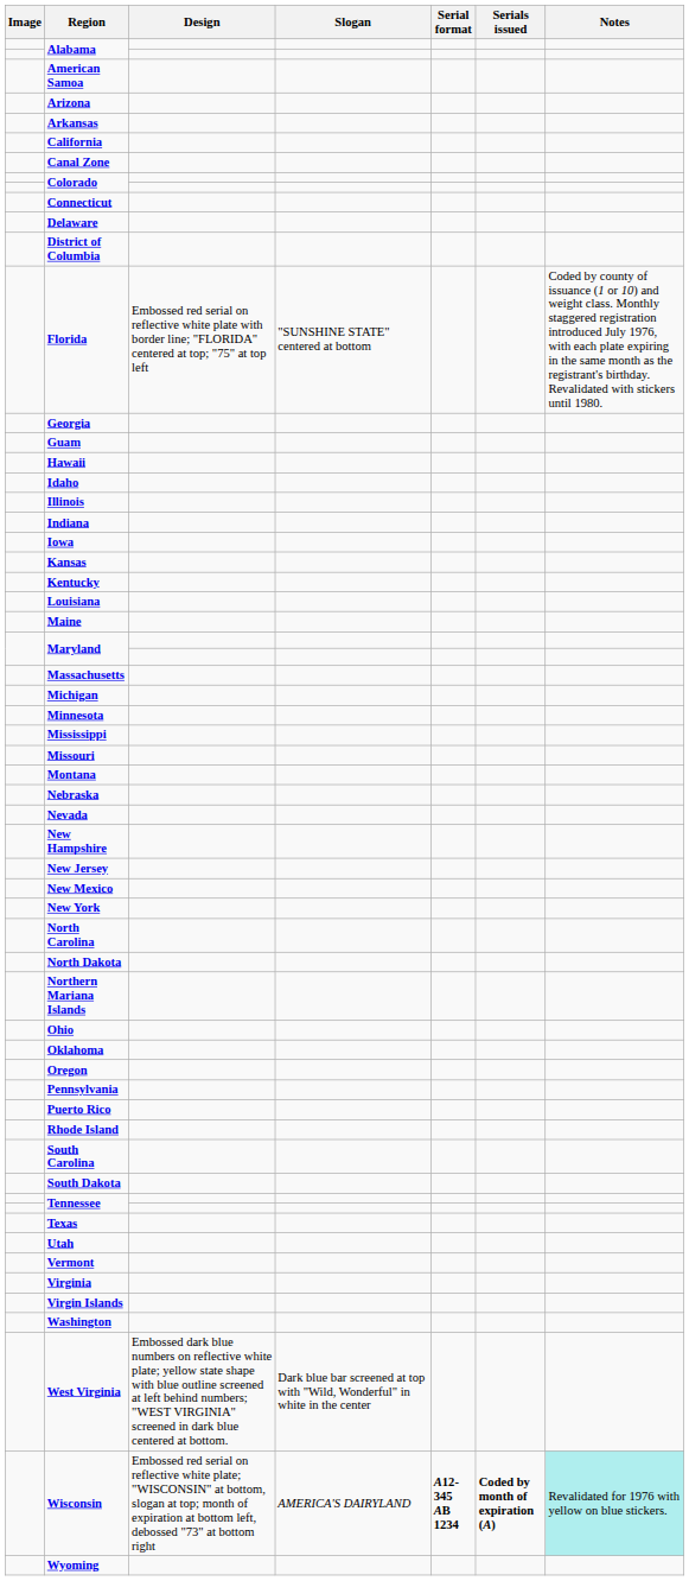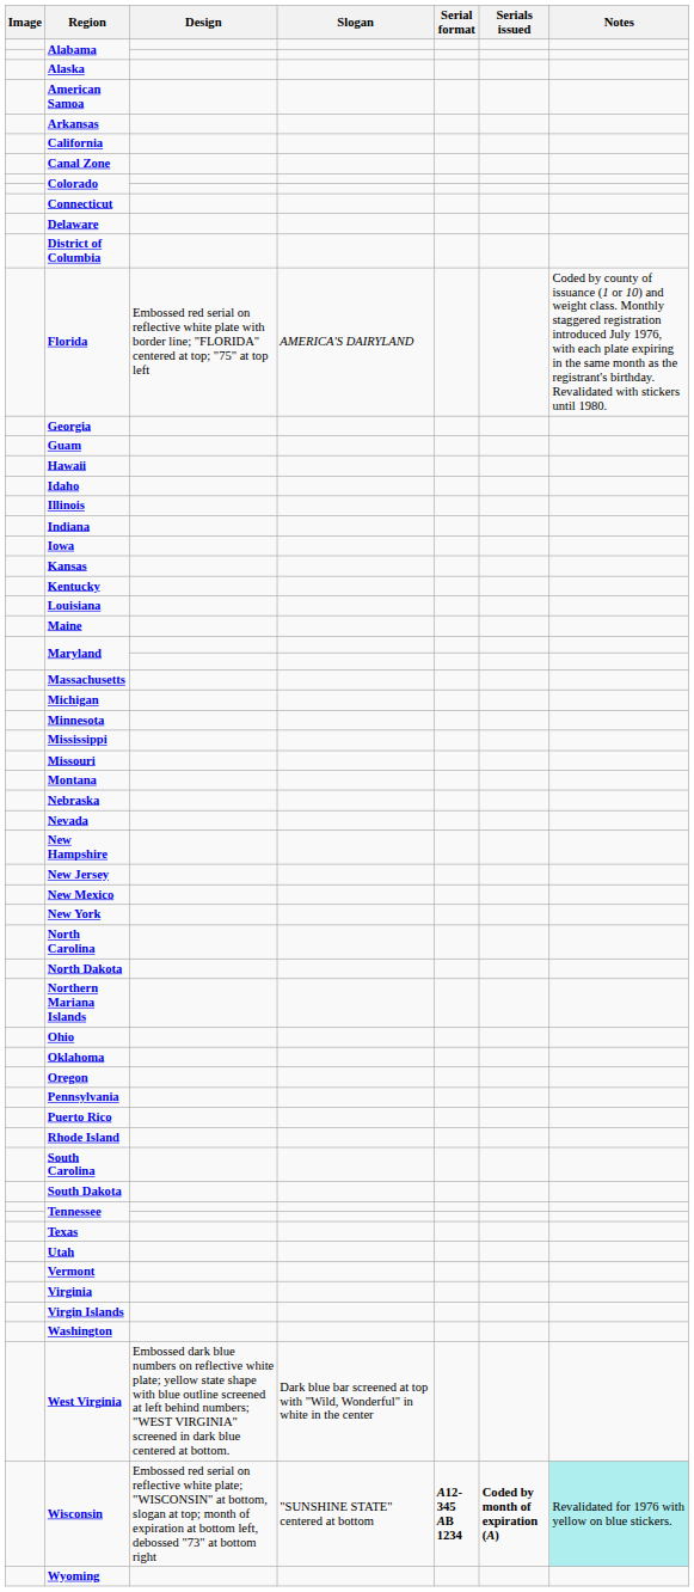 <table class="wikitable">
 <tr>
 <th>Image</th>
 <th>Region</th>
 <th>Design</th>
 <th>Slogan</th>
 <th>Serial format</th>
 <th>Serials issued</th>
 <th>Notes</th>
 </tr>
 <tr>
 <td></td>
 <td rowspan=2><strong><a href='#'>Alabama</a></strong></td>
 <td></td>
 <td></td>
 <td></td>
 <td></td>
 <td></td>
 </tr>
 <tr>
 <td></td>
 <td></td>
 <td></td>
 <td></td>
 <td></td>
 <td></td>
 </tr>
 <tr>
 <td></td>
-<td><strong><a href='#'>American Samoa</a></strong></td>
+<td><strong><a href='#'>Alaska</a></strong></td>
 <td></td>
 <td></td>
 <td></td>
 <td></td>
 <td></td>
 </tr>
 <tr>
 <td></td>
-<td><strong><a href='#'>Arizona</a></strong></td>
+<td><strong><a href='#'>American Samoa</a></strong></td>
 <td></td>
 <td></td>
 <td></td>
 <td></td>
 <td></td>
 </tr>
 <tr>
 <td></td>
 <td><strong><a href='#'>Arkansas</a></strong></td>
 <td></td>
 <td></td>
 <td></td>
 <td></td>
 <td></td>
 </tr>
 <tr>
 <td></td>
 <td><strong><a href='#'>California</a></strong></td>
 <td></td>
 <td></td>
 <td></td>
 <td></td>
 <td></td>
 </tr>
 <tr>
 <td></td>
 <td><strong><a href='#'>Canal Zone</a></strong></td>
 <td></td>
 <td></td>
 <td></td>
 <td></td>
 <td></td>
 </tr>
 <tr>
 <td></td>
 <td rowspan=2><strong><a href='#'>Colorado</a></strong></td>
 <td></td>
 <td></td>
 <td></td>
 <td></td>
 <td></td>
 </tr>
 <tr>
 <td></td>
 <td></td>
 <td></td>
 <td></td>
 <td></td>
 <td></td>
 </tr>
 <tr>
 <td></td>
 <td><strong><a href='#'>Connecticut</a></strong></td>
 <td></td>
 <td></td>
 <td></td>
 <td></td>
 <td></td>
 </tr>
 <tr>
 <td></td>
 <td><strong><a href='#'>Delaware</a></strong></td>
 <td></td>
 <td></td>
 <td></td>
 <td></td>
 <td></td>
 </tr>
 <tr>
 <td></td>
 <td><strong><a href='#'>District of<br>Columbia</a></strong></td>
 <td></td>
 <td></td>
 <td></td>
 <td></td>
 <td></td>
 </tr>
 <tr>
 <td></td>
 <td><strong><a href='#'>Florida</a></strong></td>
 <td>Embossed red serial on reflective white plate with border line; "FLORIDA" centered at top; "75" at top left</td>
-<td>"SUNSHINE STATE" centered at bottom</td>
+<td><em>AMERICA'S DAIRYLAND</em></td>
 <td></td>
 <td></td>
 <td>Coded by county of issuance (<em>1</em> or <em>10</em>) and weight class. Monthly staggered registration introduced July 1976, with each plate expiring in the same month as the registrant's birthday. Revalidated with stickers until 1980.</td>
 </tr>
 <tr>
 <td></td>
 <td><strong><a href='#'>Georgia</a></strong></td>
 <td></td>
 <td></td>
 <td></td>
 <td></td>
 <td></td>
 </tr>
 <tr>
 <td></td>
 <td><strong><a href='#'>Guam</a></strong></td>
 <td></td>
 <td></td>
 <td></td>
 <td></td>
 <td></td>
 </tr>
 <tr>
 <td></td>
 <td><strong><a href='#'>Hawaii</a></strong></td>
 <td></td>
 <td></td>
 <td></td>
 <td></td>
 <td></td>
 </tr>
 <tr>
 <td></td>
 <td><strong><a href='#'>Idaho</a></strong></td>
 <td></td>
 <td></td>
 <td></td>
 <td></td>
 <td></td>
 </tr>
 <tr>
 <td></td>
 <td><strong><a href='#'>Illinois</a></strong></td>
 <td></td>
 <td></td>
 <td></td>
 <td></td>
 <td></td>
 </tr>
 <tr>
 <td></td>
 <td><strong><a href='#'>Indiana</a></strong></td>
 <td></td>
 <td></td>
 <td></td>
 <td></td>
 <td></td>
 </tr>
 <tr>
 <td></td>
 <td><strong><a href='#'>Iowa</a></strong></td>
 <td></td>
 <td></td>
 <td></td>
 <td></td>
 <td></td>
 </tr>
 <tr>
 <td></td>
 <td><strong><a href='#'>Kansas</a></strong></td>
 <td></td>
 <td></td>
 <td></td>
 <td></td>
 <td></td>
 </tr>
 <tr>
 <td></td>
 <td><strong><a href='#'>Kentucky</a></strong></td>
 <td></td>
 <td></td>
 <td></td>
 <td></td>
 <td></td>
 </tr>
 <tr>
 <td></td>
 <td><strong><a href='#'>Louisiana</a></strong></td>
 <td></td>
 <td></td>
 <td></td>
 <td></td>
 <td></td>
 </tr>
 <tr>
 <td></td>
 <td><strong><a href='#'>Maine</a></strong></td>
 <td></td>
 <td></td>
 <td></td>
 <td></td>
 <td></td>
 </tr>
 <tr>
 <td rowspan="2"><br><br></td>
 <td rowspan="2"><strong><a href='#'>Maryland</a></strong></td>
 <td></td>
 <td></td>
 <td></td>
 <td></td>
 <td></td>
 </tr>
 <tr>
 <td></td>
 <td></td>
 <td></td>
 <td></td>
 <td></td>
 </tr>
 <tr>
 <td></td>
 <td><strong><a href='#'>Massachusetts</a></strong></td>
 <td></td>
 <td></td>
 <td></td>
 <td></td>
 <td></td>
 </tr>
 <tr>
 <td></td>
 <td><strong><a href='#'>Michigan</a></strong></td>
 <td></td>
 <td></td>
 <td></td>
 <td></td>
 <td></td>
 </tr>
 <tr>
 <td></td>
 <td><strong><a href='#'>Minnesota</a></strong></td>
 <td></td>
 <td></td>
 <td></td>
 <td></td>
 <td></td>
 </tr>
 <tr>
 <td></td>
 <td><strong><a href='#'>Mississippi</a></strong></td>
 <td></td>
 <td></td>
 <td></td>
 <td></td>
 <td></td>
 </tr>
 <tr>
 <td></td>
 <td><strong><a href='#'>Missouri</a></strong></td>
 <td></td>
 <td></td>
 <td></td>
 <td></td>
 <td></td>
 </tr>
 <tr>
 <td></td>
 <td><strong><a href='#'>Montana</a></strong></td>
 <td></td>
 <td></td>
 <td></td>
 <td></td>
 <td></td>
 </tr>
 <tr>
 <td></td>
 <td><strong><a href='#'>Nebraska</a></strong></td>
 <td></td>
 <td></td>
 <td></td>
 <td></td>
 <td></td>
 </tr>
 <tr>
 <td></td>
 <td><strong><a href='#'>Nevada</a></strong></td>
 <td></td>
 <td></td>
 <td></td>
 <td></td>
 <td></td>
 </tr>
 <tr>
 <td></td>
 <td><strong><a href='#'>New Hampshire</a></strong></td>
 <td></td>
 <td></td>
 <td></td>
 <td></td>
 <td></td>
 </tr>
 <tr>
 <td></td>
 <td><strong><a href='#'>New Jersey</a></strong></td>
 <td></td>
 <td></td>
 <td></td>
 <td></td>
 <td></td>
 </tr>
 <tr>
 <td></td>
 <td><strong><a href='#'>New Mexico</a></strong></td>
 <td></td>
 <td></td>
 <td></td>
 <td></td>
 <td></td>
 </tr>
 <tr>
 <td></td>
 <td><strong><a href='#'>New York</a></strong></td>
 <td></td>
 <td></td>
 <td></td>
 <td></td>
 <td></td>
 </tr>
 <tr>
 <td></td>
 <td><strong><a href='#'>North Carolina</a></strong></td>
 <td></td>
 <td></td>
 <td></td>
 <td></td>
 <td></td>
 </tr>
 <tr>
 <td></td>
 <td><strong><a href='#'>North Dakota</a></strong></td>
 <td></td>
 <td></td>
 <td></td>
 <td></td>
 <td></td>
 </tr>
 <tr>
 <td></td>
 <td><strong><a href='#'>Northern Mariana<br> Islands</a></strong></td>
 <td></td>
 <td></td>
 <td></td>
 <td></td>
 <td></td>
 </tr>
 <tr>
 <td></td>
 <td><strong><a href='#'>Ohio</a></strong></td>
 <td></td>
 <td></td>
 <td></td>
 <td></td>
 <td></td>
 </tr>
 <tr>
 <td></td>
 <td><strong><a href='#'>Oklahoma</a></strong></td>
 <td></td>
 <td></td>
 <td></td>
 <td></td>
 <td></td>
 </tr>
 <tr>
 <td></td>
 <td><strong><a href='#'>Oregon</a></strong></td>
 <td></td>
 <td></td>
 <td></td>
 <td></td>
 <td></td>
 </tr>
 <tr>
 <td></td>
 <td><strong><a href='#'>Pennsylvania</a></strong></td>
 <td></td>
 <td></td>
 <td></td>
 <td></td>
 <td></td>
 </tr>
 <tr>
 <td></td>
 <td><strong><a href='#'>Puerto Rico</a></strong></td>
 <td></td>
 <td></td>
 <td></td>
 <td></td>
 <td></td>
 </tr>
 <tr>
 <td></td>
 <td><strong><a href='#'>Rhode Island</a></strong></td>
 <td></td>
 <td></td>
 <td></td>
 <td></td>
 <td></td>
 </tr>
 <tr>
 <td></td>
 <td><strong><a href='#'>South Carolina</a></strong></td>
 <td></td>
 <td></td>
 <td></td>
 <td></td>
 <td></td>
 </tr>
 <tr>
 <td></td>
 <td><strong><a href='#'>South Dakota</a></strong></td>
 <td></td>
 <td></td>
 <td></td>
 <td></td>
 <td></td>
 </tr>
 <tr>
 <td></td>
 <td rowspan=2><strong><a href='#'>Tennessee</a></strong></td>
 <td></td>
 <td></td>
 <td></td>
 <td></td>
 <td></td>
 </tr>
 <tr>
 <td></td>
 <td></td>
 <td></td>
 <td></td>
 <td></td>
 <td></td>
 </tr>
 <tr>
 <td></td>
 <td><strong><a href='#'>Texas</a></strong></td>
 <td></td>
 <td></td>
 <td></td>
 <td></td>
 <td></td>
 </tr>
 <tr>
 <td></td>
 <td><strong><a href='#'>Utah</a></strong></td>
 <td></td>
 <td></td>
 <td></td>
 <td></td>
 <td></td>
 </tr>
 <tr>
 <td></td>
 <td><strong><a href='#'>Vermont</a></strong></td>
 <td></td>
 <td></td>
 <td></td>
 <td></td>
 <td></td>
 </tr>
 <tr>
 <td></td>
 <td><strong><a href='#'>Virginia</a></strong></td>
 <td></td>
 <td></td>
 <td></td>
 <td></td>
 <td></td>
 </tr>
 <tr>
 <td></td>
 <td><strong><a href='#'>Virgin Islands</a></strong></td>
 <td></td>
 <td></td>
 <td></td>
 <td></td>
 <td></td>
 </tr>
 <tr>
 <td></td>
 <td><strong><a href='#'>Washington</a></strong></td>
 <td></td>
 <td></td>
 <td></td>
 <td></td>
 <td></td>
 </tr>
 <tr>
 <td></td>
 <td><strong><a href='#'>West Virginia</a></strong></td>
 <td>Embossed dark blue numbers on reflective white plate; yellow state shape with blue outline screened at left behind numbers; "WEST VIRGINIA" screened in dark blue centered at bottom.</td>
 <td>Dark blue bar screened at top with "Wild, Wonderful" in white in the center</td>
 <td></td>
 <td></td>
 <td></td>
 </tr>
 <tr>
 <td></td>
 <td><strong><a href='#'>Wisconsin</a></strong></td>
 <td>Embossed red serial on reflective white plate; "WISCONSIN" at bottom, slogan at top; month of expiration at bottom left, debossed "73" at bottom right</td>
-<td><em>AMERICA'S DAIRYLAND</em></td>
+<td>"SUNSHINE STATE" centered at bottom</td>
 <td><strong><em>A</em>12-345<br><em>A</em>B 1234</strong></td>
 <td><strong>Coded by month of expiration (<em>A</em>)</strong></td>
 <td style="background: paleturquoise;">Revalidated for 1976 with yellow on blue stickers.</td>
 </tr>
 <tr>
 <td></td>
 <td><strong><a href='#'>Wyoming</a></strong></td>
 <td></td>
 <td></td>
 <td></td>
 <td></td>
 <td></td>
 </tr>
 </table>
